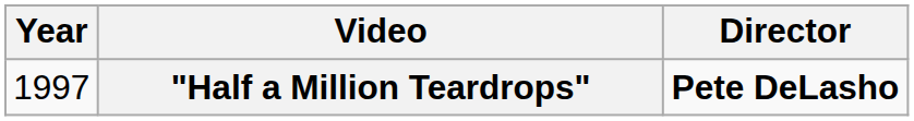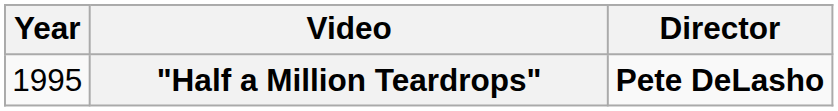 <table class="wikitable plainrowheaders">
 <tr>
 <th>Year</th>
 <th style="width:16em;">Video</th>
 <th>Director</th>
 </tr>
 <tr>
-<td>1997</td>
+<td>1995</td>
 <th scope="row">"Half a Million Teardrops"</th>
 <td><strong>Pete DeLasho</strong></td>
 </tr>
 </table>
